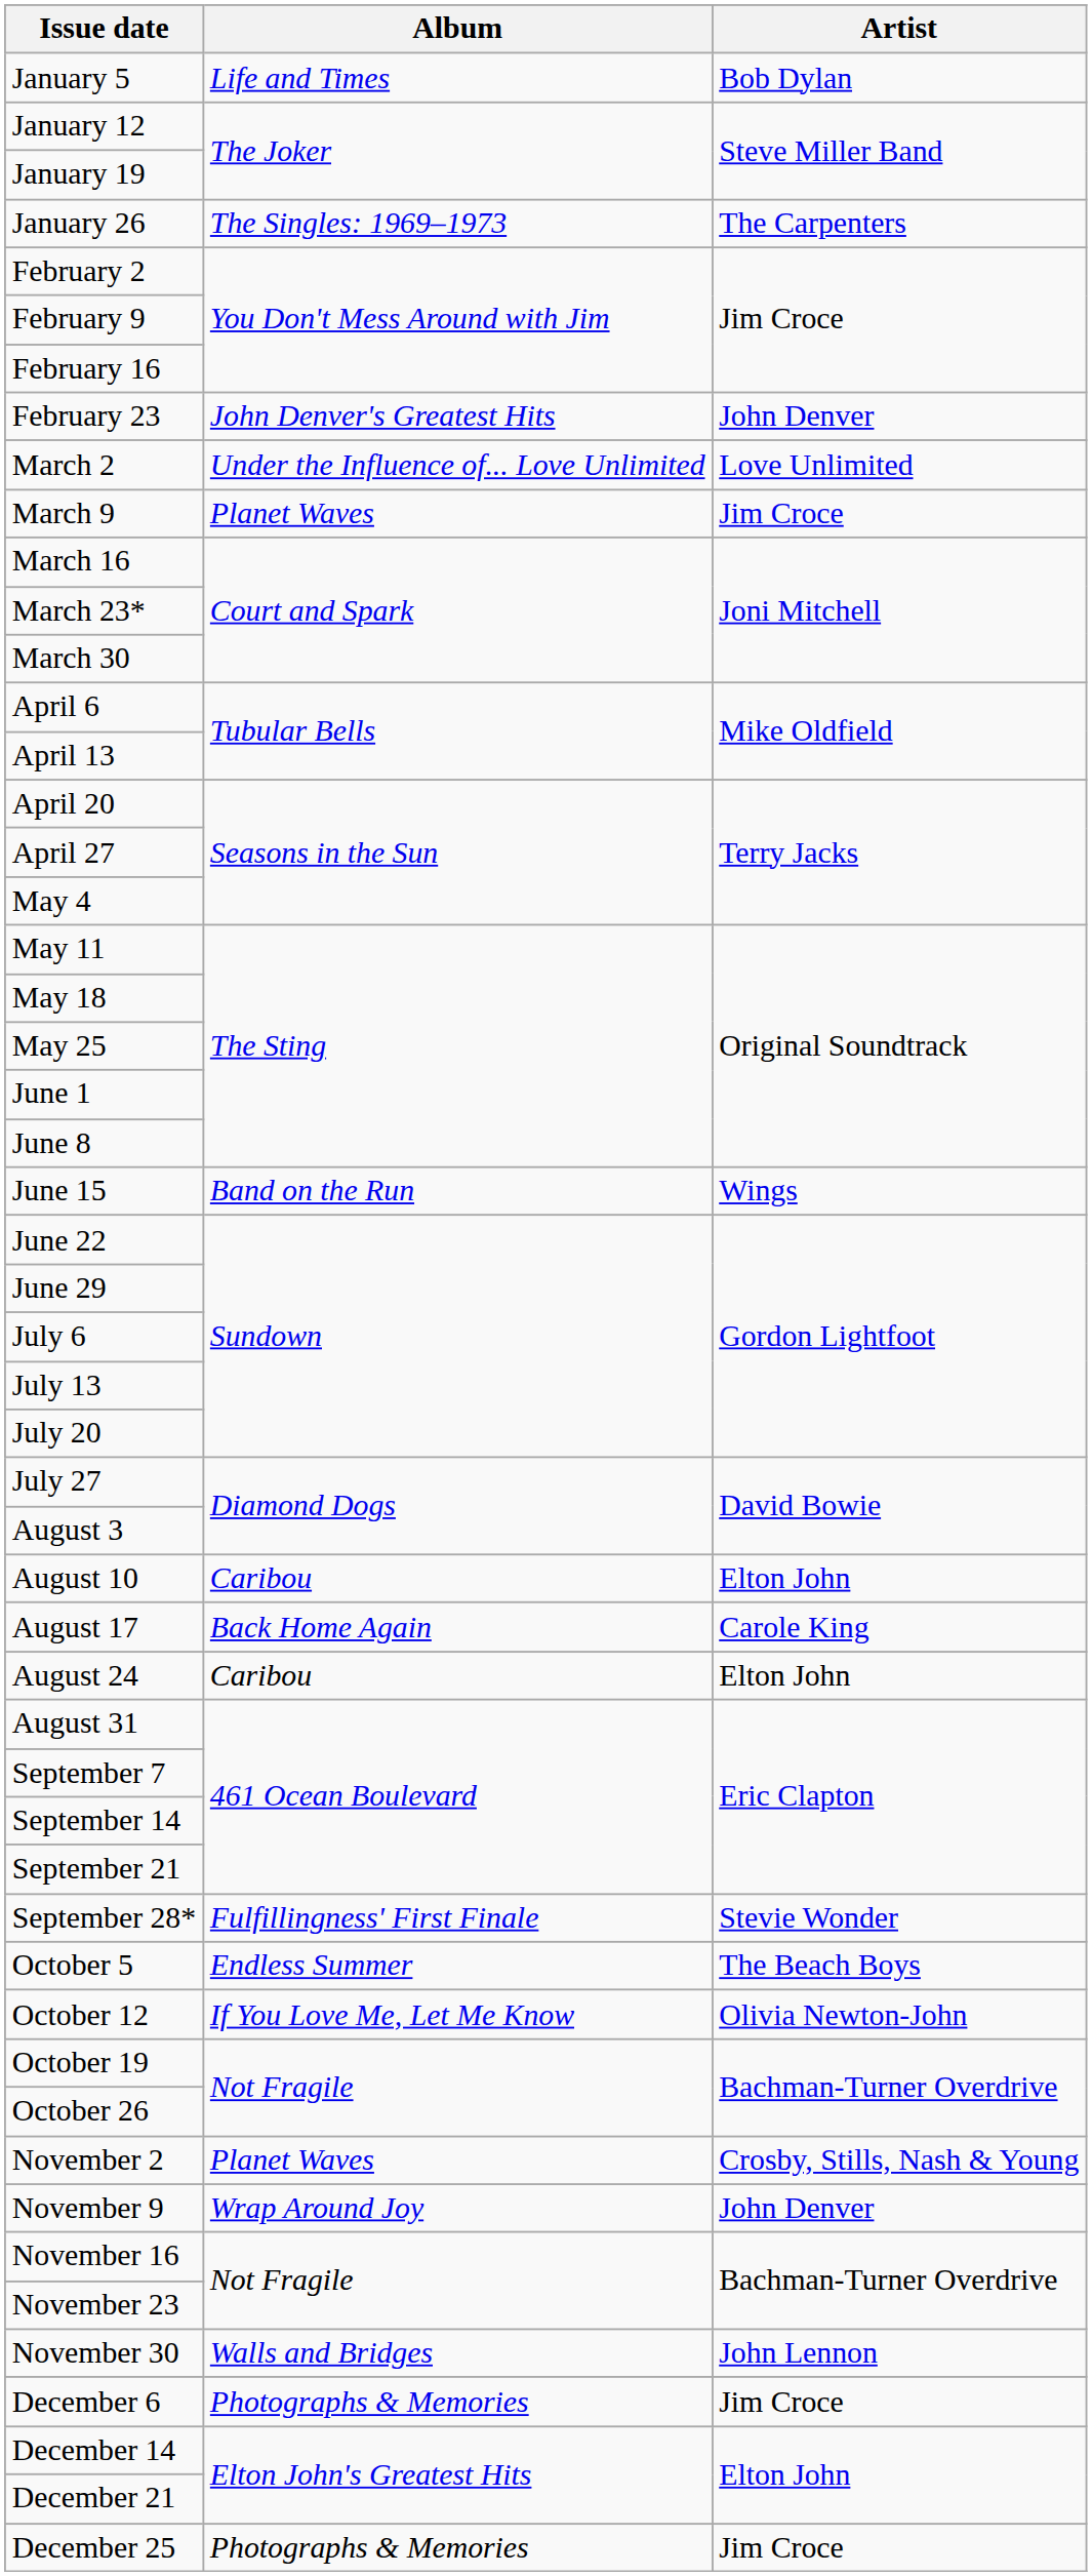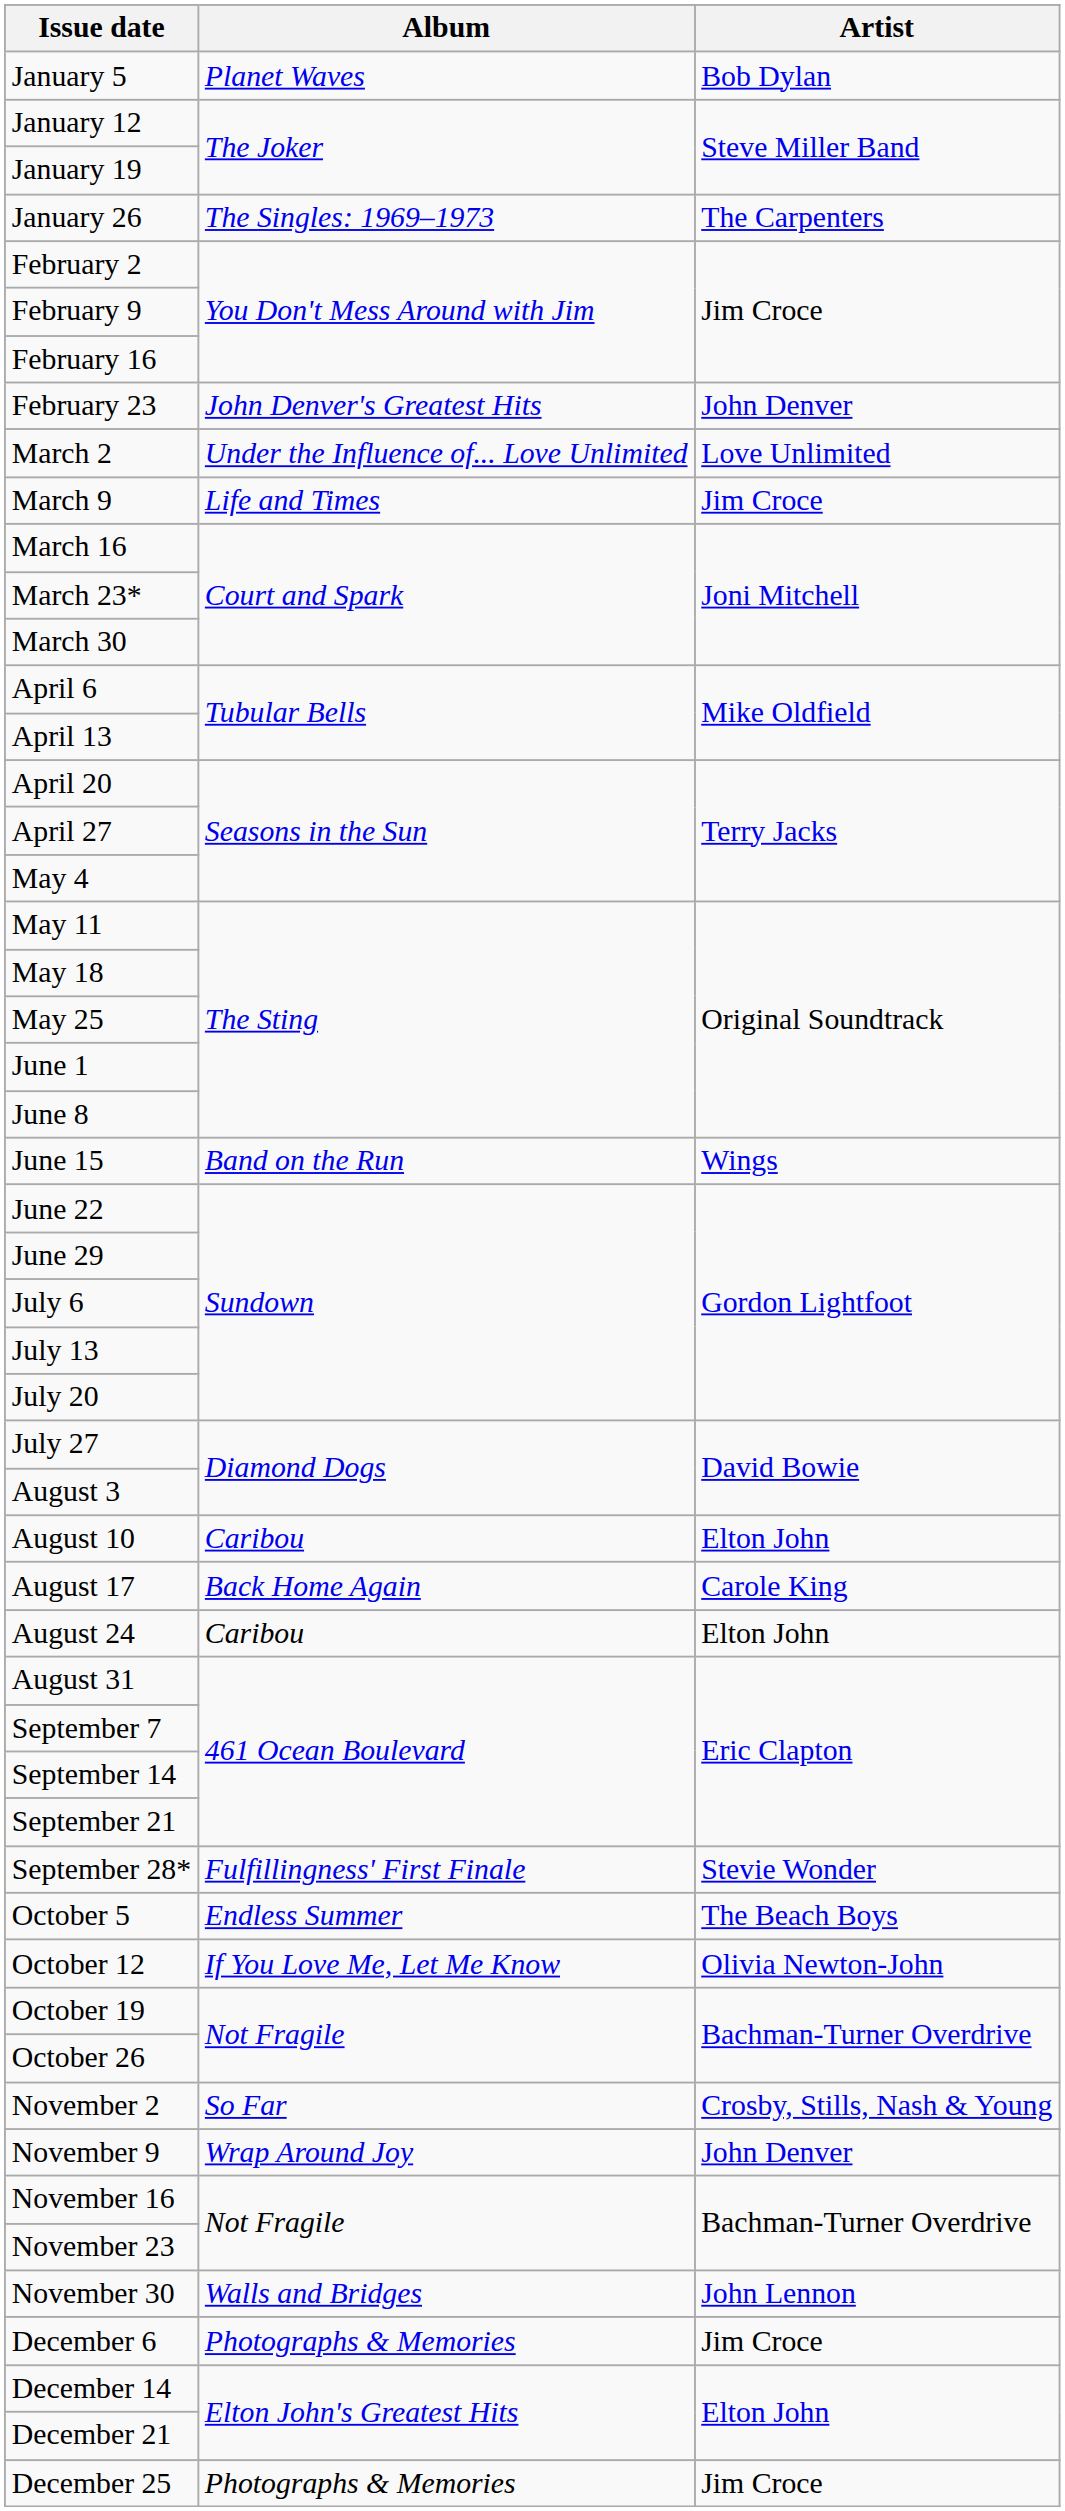 <table class="wikitable sortable">
 <tr>
 <th>Issue date</th>
 <th>Album</th>
 <th>Artist</th>
 </tr>
 <tr>
 <td>January 5</td>
-<td><em><a href='#'>Life and Times</a></em></td>
+<td><em><a href='#'>Planet Waves</a></em></td>
 <td><a href='#'>Bob Dylan</a></td>
 </tr>
 <tr>
 <td>January 12</td>
 <td rowspan="2"><em><a href='#'>The Joker</a></em></td>
 <td rowspan="2"><a href='#'>Steve Miller Band</a></td>
 </tr>
 <tr>
 <td>January 19</td>
 </tr>
 <tr>
 <td>January 26</td>
 <td><em><a href='#'>The Singles: 1969–1973</a></em></td>
 <td><a href='#'>The Carpenters</a></td>
 </tr>
 <tr>
 <td>February 2</td>
 <td rowspan="3"><em><a href='#'>You Don't Mess Around with Jim</a></em></td>
 <td rowspan="3">Jim Croce</td>
 </tr>
 <tr>
 <td>February 9</td>
 </tr>
 <tr>
 <td>February 16</td>
 </tr>
 <tr>
 <td>February 23</td>
 <td><em><a href='#'>John Denver's Greatest Hits</a></em></td>
 <td><a href='#'>John Denver</a></td>
 </tr>
 <tr>
 <td>March 2</td>
 <td><em><a href='#'>Under the Influence of... Love Unlimited</a></em></td>
 <td><a href='#'>Love Unlimited</a></td>
 </tr>
 <tr>
 <td>March 9</td>
-<td><em><a href='#'>Planet Waves</a></em></td>
+<td><em><a href='#'>Life and Times</a></em></td>
 <td><a href='#'>Jim Croce</a></td>
 </tr>
 <tr>
 <td>March 16</td>
 <td rowspan="3"><em><a href='#'>Court and Spark</a></em></td>
 <td rowspan="3"><a href='#'>Joni Mitchell</a></td>
 </tr>
 <tr>
 <td>March 23*</td>
 </tr>
 <tr>
 <td>March 30</td>
 </tr>
 <tr>
 <td>April 6</td>
 <td rowspan="2"><em><a href='#'>Tubular Bells</a></em></td>
 <td rowspan="2"><a href='#'>Mike Oldfield</a></td>
 </tr>
 <tr>
 <td>April 13</td>
 </tr>
 <tr>
 <td>April 20</td>
 <td rowspan="3"><em><a href='#'>Seasons in the Sun</a></em></td>
 <td rowspan="3"><a href='#'>Terry Jacks</a></td>
 </tr>
 <tr>
 <td>April 27</td>
 </tr>
 <tr>
 <td>May 4</td>
 </tr>
 <tr>
 <td>May 11</td>
 <td rowspan="5"><em><a href='#'>The Sting</a></em></td>
 <td rowspan="5">Original Soundtrack</td>
 </tr>
 <tr>
 <td>May 18</td>
 </tr>
 <tr>
 <td>May 25</td>
 </tr>
 <tr>
 <td>June 1</td>
 </tr>
 <tr>
 <td>June 8</td>
 </tr>
 <tr>
 <td>June 15</td>
 <td><em><a href='#'>Band on the Run</a></em></td>
 <td><a href='#'>Wings</a></td>
 </tr>
 <tr>
 <td>June 22</td>
 <td rowspan="5"><em><a href='#'>Sundown</a></em></td>
 <td rowspan="5"><a href='#'>Gordon Lightfoot</a></td>
 </tr>
 <tr>
 <td>June 29</td>
 </tr>
 <tr>
 <td>July 6</td>
 </tr>
 <tr>
 <td>July 13</td>
 </tr>
 <tr>
 <td>July 20</td>
 </tr>
 <tr>
 <td>July 27</td>
 <td rowspan="2"><em><a href='#'>Diamond Dogs</a></em></td>
 <td rowspan="2"><a href='#'>David Bowie</a></td>
 </tr>
 <tr>
 <td>August 3</td>
 </tr>
 <tr>
 <td>August 10</td>
 <td><em><a href='#'>Caribou</a></em></td>
 <td><a href='#'>Elton John</a></td>
 </tr>
 <tr>
 <td>August 17</td>
 <td><em><a href='#'>Back Home Again</a></em></td>
 <td><a href='#'>Carole King</a></td>
 </tr>
 <tr>
 <td>August 24</td>
 <td><em>Caribou</em></td>
 <td>Elton John</td>
 </tr>
 <tr>
 <td>August 31</td>
 <td rowspan="4"><em><a href='#'>461 Ocean Boulevard</a></em></td>
 <td rowspan="4"><a href='#'>Eric Clapton</a></td>
 </tr>
 <tr>
 <td>September 7</td>
 </tr>
 <tr>
 <td>September 14</td>
 </tr>
 <tr>
 <td>September 21</td>
 </tr>
 <tr>
 <td>September 28*</td>
 <td><em><a href='#'>Fulfillingness' First Finale</a></em></td>
 <td><a href='#'>Stevie Wonder</a></td>
 </tr>
 <tr>
 <td>October 5</td>
 <td><em><a href='#'>Endless Summer</a></em></td>
 <td><a href='#'>The Beach Boys</a></td>
 </tr>
 <tr>
 <td>October 12</td>
 <td><em><a href='#'>If You Love Me, Let Me Know</a></em></td>
 <td><a href='#'>Olivia Newton-John</a></td>
 </tr>
 <tr>
 <td>October 19</td>
 <td rowspan="2"><em><a href='#'>Not Fragile</a></em></td>
 <td rowspan="2"><a href='#'>Bachman-Turner Overdrive</a></td>
 </tr>
 <tr>
 <td>October 26</td>
 </tr>
 <tr>
 <td>November 2</td>
-<td><em><a href='#'>Planet Waves</a></em></td>
+<td><em><a href='#'>So Far</a></em></td>
 <td><a href='#'>Crosby, Stills, Nash & Young</a></td>
 </tr>
 <tr>
 <td>November 9</td>
 <td><em><a href='#'>Wrap Around Joy</a></em></td>
 <td><a href='#'>John Denver</a></td>
 </tr>
 <tr>
 <td>November 16</td>
 <td rowspan="2"><em> Not Fragile</em></td>
 <td rowspan="2">Bachman-Turner Overdrive</td>
 </tr>
 <tr>
 <td>November 23</td>
 </tr>
 <tr>
 <td>November 30</td>
 <td><em><a href='#'>Walls and Bridges</a></em></td>
 <td><a href='#'>John Lennon</a></td>
 </tr>
 <tr>
 <td>December 6</td>
 <td><em><a href='#'>Photographs & Memories</a></em></td>
 <td>Jim Croce</td>
 </tr>
 <tr>
 <td>December 14</td>
 <td rowspan="2"><em><a href='#'>Elton John's Greatest Hits</a></em></td>
 <td rowspan="2"><a href='#'>Elton John</a></td>
 </tr>
 <tr>
 <td>December 21</td>
 </tr>
 <tr>
 <td>December 25</td>
 <td><em>Photographs & Memories</em></td>
 <td>Jim Croce</td>
 </tr>
 <tr>
 </tr>
 </table>
